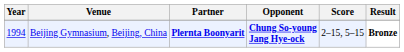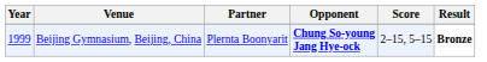 <table class="sortable wikitable" style="font-size: 90%;">
 <tr>
 <th>Year</th>
 <th>Venue</th>
 <th>Partner</th>
 <th>Opponent</th>
 <th>Score</th>
 <th>Result</th>
 </tr>
 <tr>
 </tr>
 <tr style="background:#ECF2FF">
-<td align="center"><a href='#'>1994</a></td>
+<td align="center"><a href='#'>1999</a></td>
 <td align="left"><a href='#'>Beijing Gymnasium</a>, <a href='#'>Beijing, China</a></td>
-<td align="left"><strong> <a href='#'>Plernta Boonyarit</a></strong></td>
+<td align="left"> <a href='#'>Plernta Boonyarit</a></td>
 <td align="left"><strong> <a href='#'>Chung So-young</a> <br>  <a href='#'>Jang Hye-ock</a></strong></td>
 <td align="left">2–15, 5–15</td>
 <td style="text-align:left; background:white"> <strong>Bronze</strong></td>
 </tr>
 </table>
